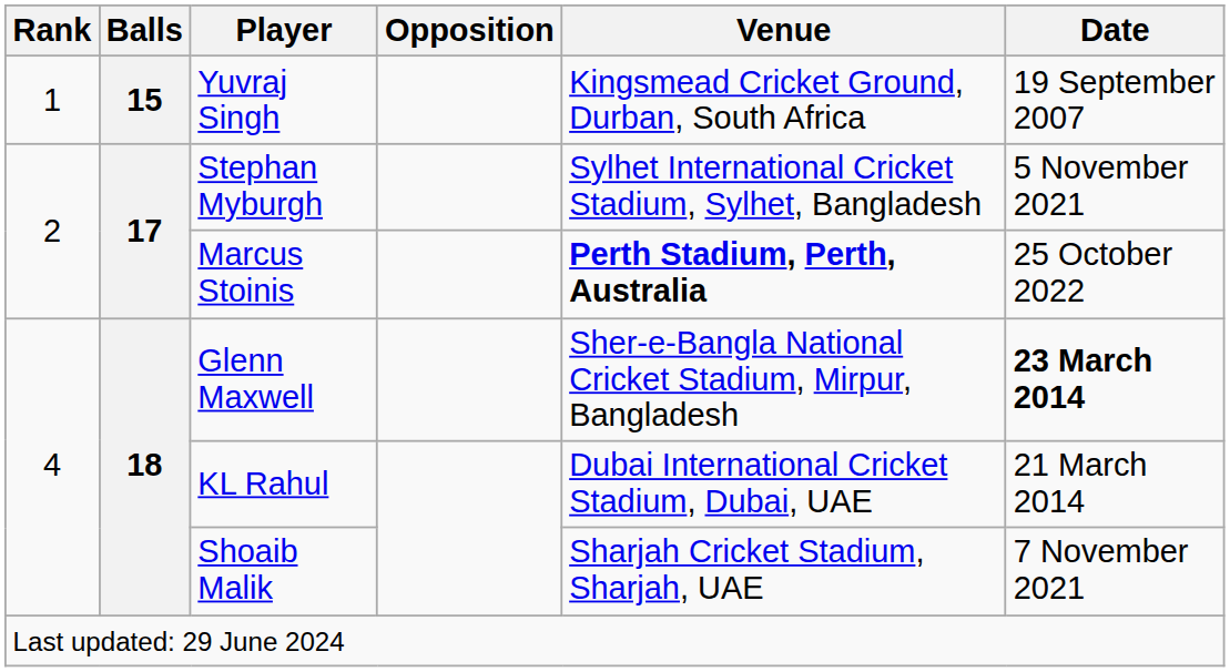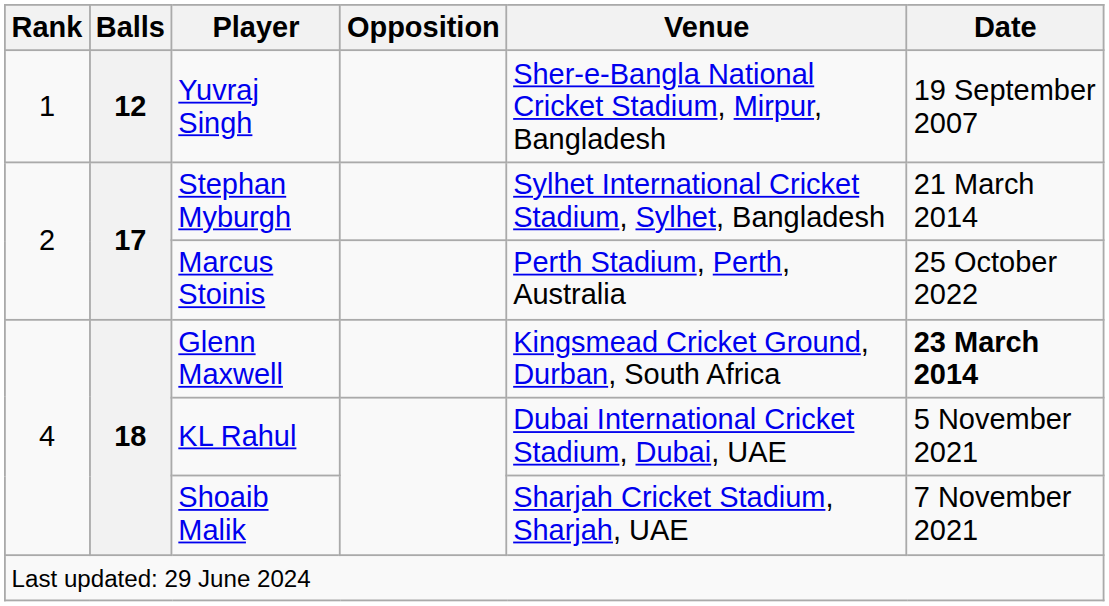 <table class="wikitable sortable">
 <tr>
 <th>Rank</th>
 <th>Balls</th>
 <th>Player</th>
 <th>Opposition</th>
 <th>Venue</th>
 <th>Date</th>
 </tr>
 <tr>
 <td align=center>1</td>
-<th>15</th>
+<th>12</th>
 <td> <a href='#'>Yuvraj Singh</a></td>
 <td></td>
-<td><a href='#'>Kingsmead Cricket Ground</a>, <a href='#'>Durban</a>, South Africa</td>
+<td><a href='#'>Sher-e-Bangla National Cricket Stadium</a>, <a href='#'>Mirpur</a>, Bangladesh</td>
 <td>19 September 2007</td>
 </tr>
 <tr>
 <td align=center rowspan=2>2</td>
 <th rowspan=2>17</th>
 <td> <a href='#'>Stephan Myburgh</a></td>
 <td></td>
 <td><a href='#'>Sylhet International Cricket Stadium</a>, <a href='#'>Sylhet</a>, Bangladesh</td>
-<td>5 November 2021</td>
+<td>21 March 2014</td>
 </tr>
 <tr>
 <td> <a href='#'>Marcus Stoinis</a></td>
 <td></td>
-<td><strong><a href='#'>Perth Stadium</a>, <a href='#'>Perth</a>, Australia</strong></td>
+<td><a href='#'>Perth Stadium</a>, <a href='#'>Perth</a>, Australia</td>
 <td>25 October 2022</td>
 </tr>
 <tr>
 <td align=center rowspan=3>4</td>
 <th rowspan=3>18</th>
 <td> <a href='#'>Glenn Maxwell</a></td>
 <td></td>
-<td><a href='#'>Sher-e-Bangla National Cricket Stadium</a>, <a href='#'>Mirpur</a>, Bangladesh</td>
+<td><a href='#'>Kingsmead Cricket Ground</a>, <a href='#'>Durban</a>, South Africa</td>
 <td><strong>23 March 2014</strong></td>
 </tr>
 <tr>
 <td> <a href='#'>KL Rahul</a></td>
 <td rowspan=2></td>
 <td><a href='#'>Dubai International Cricket Stadium</a>, <a href='#'>Dubai</a>, UAE</td>
-<td>21 March 2014</td>
+<td>5 November 2021</td>
 </tr>
 <tr>
 <td> <a href='#'>Shoaib Malik</a></td>
 <td><a href='#'>Sharjah Cricket Stadium</a>, <a href='#'>Sharjah</a>, UAE</td>
 <td>7 November 2021</td>
 </tr>
 <tr>
 <td colspan="10"><small>Last updated: 29 June 2024</small></td>
 </tr>
 </table>
